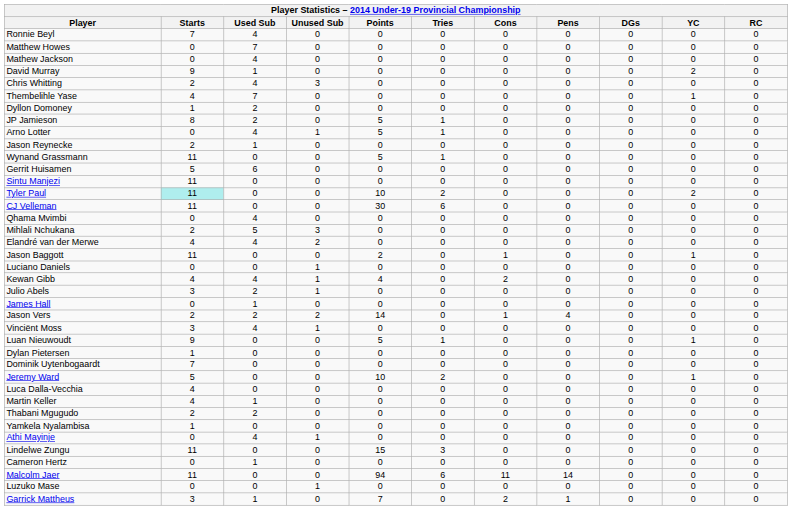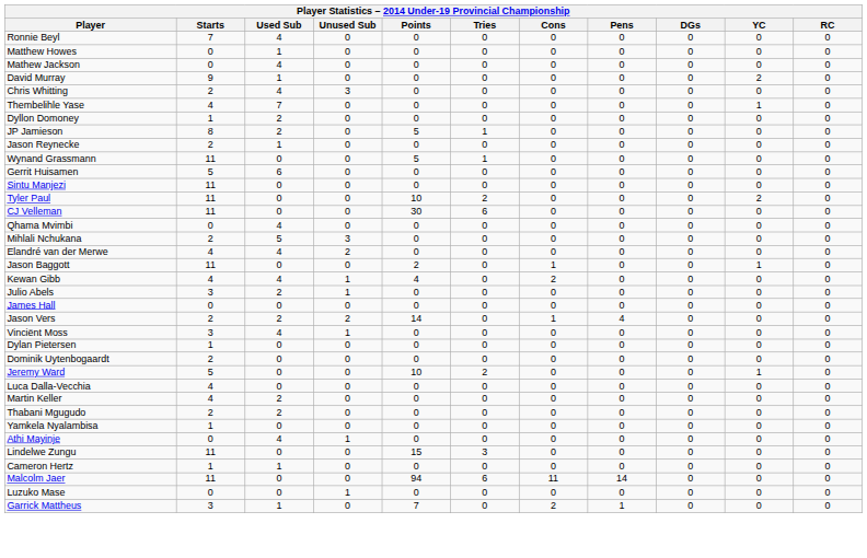 <table class="wikitable sortable"  style="text-align:center; line-height:90%; font-size:90%; width:100%;">
 <tr>
 <th colspan=11>Player Statistics – <a href='#'>2014 Under-19 Provincial Championship</a></th>
 </tr>
 <tr>
 <th style="width:20%;">Player</th>
 <th style="width:8%;">Starts</th>
 <th style="width:8%;">Used Sub</th>
 <th style="width:8%;">Unused Sub</th>
 <th style="width:8%;">Points</th>
 <th style="width:8%;">Tries</th>
 <th style="width:8%;">Cons</th>
 <th style="width:8%;">Pens</th>
 <th style="width:8%;">DGs</th>
 <th style="width:8%;">YC</th>
 <th style="width:8%;">RC<br></th>
 </tr>
 <tr>
 <td align=left>Ronnie Beyl</td>
 <td>7</td>
 <td>4</td>
 <td>0</td>
 <td>0</td>
 <td>0</td>
 <td>0</td>
 <td>0</td>
 <td>0</td>
 <td>0</td>
 <td>0</td>
 </tr>
 <tr>
 <td align=left>Matthew Howes</td>
 <td>0</td>
-<td>7</td>
+<td>1</td>
 <td>0</td>
 <td>0</td>
 <td>0</td>
 <td>0</td>
 <td>0</td>
 <td>0</td>
 <td>0</td>
 <td>0</td>
 </tr>
 <tr>
 <td align=left>Mathew Jackson</td>
 <td>0</td>
 <td>4</td>
 <td>0</td>
 <td>0</td>
 <td>0</td>
 <td>0</td>
 <td>0</td>
 <td>0</td>
 <td>0</td>
 <td>0</td>
 </tr>
 <tr>
 <td align=left>David Murray</td>
 <td>9</td>
 <td>1</td>
 <td>0</td>
 <td>0</td>
 <td>0</td>
 <td>0</td>
 <td>0</td>
 <td>0</td>
 <td>2</td>
 <td>0</td>
 </tr>
 <tr>
 <td align=left>Chris Whitting</td>
 <td>2</td>
 <td>4</td>
 <td>3</td>
 <td>0</td>
 <td>0</td>
 <td>0</td>
 <td>0</td>
 <td>0</td>
 <td>0</td>
 <td>0</td>
 </tr>
 <tr>
 <td align=left>Thembelihle Yase</td>
 <td>4</td>
 <td>7</td>
 <td>0</td>
 <td>0</td>
 <td>0</td>
 <td>0</td>
 <td>0</td>
 <td>0</td>
 <td>1</td>
 <td>0</td>
 </tr>
 <tr>
 <td align=left>Dyllon Domoney</td>
 <td>1</td>
 <td>2</td>
 <td>0</td>
 <td>0</td>
 <td>0</td>
 <td>0</td>
 <td>0</td>
 <td>0</td>
 <td>0</td>
 <td>0</td>
 </tr>
 <tr>
 <td align=left>JP Jamieson</td>
 <td>8</td>
 <td>2</td>
 <td>0</td>
 <td>5</td>
 <td>1</td>
 <td>0</td>
 <td>0</td>
 <td>0</td>
 <td>0</td>
 <td>0</td>
 </tr>
 <tr>
-<td align=left>Arno Lotter</td>
-<td>0</td>
-<td>4</td>
-<td>1</td>
-<td>5</td>
-<td>1</td>
-<td>0</td>
-<td>0</td>
-<td>0</td>
-<td>0</td>
-<td>0</td>
-</tr>
-<tr>
 <td align=left>Jason Reynecke</td>
 <td>2</td>
 <td>1</td>
 <td>0</td>
 <td>0</td>
 <td>0</td>
 <td>0</td>
 <td>0</td>
 <td>0</td>
 <td>0</td>
 <td>0</td>
 </tr>
 <tr>
 <td align=left>Wynand Grassmann</td>
 <td>11</td>
 <td>0</td>
 <td>0</td>
 <td>5</td>
 <td>1</td>
 <td>0</td>
 <td>0</td>
 <td>0</td>
 <td>0</td>
 <td>0</td>
 </tr>
 <tr>
 <td align=left>Gerrit Huisamen</td>
 <td>5</td>
 <td>6</td>
 <td>0</td>
 <td>0</td>
 <td>0</td>
 <td>0</td>
 <td>0</td>
 <td>0</td>
 <td>0</td>
 <td>0</td>
 </tr>
 <tr>
 <td align=left><a href='#'>Sintu Manjezi</a></td>
 <td>11</td>
 <td>0</td>
 <td>0</td>
 <td>0</td>
 <td>0</td>
 <td>0</td>
 <td>0</td>
 <td>0</td>
 <td>0</td>
 <td>0</td>
 </tr>
 <tr>
 <td align=left><a href='#'>Tyler Paul</a></td>
-<td style="background: paleturquoise;">11</td>
+<td>11</td>
 <td>0</td>
 <td>0</td>
 <td>10</td>
 <td>2</td>
 <td>0</td>
 <td>0</td>
 <td>0</td>
 <td>2</td>
 <td>0</td>
 </tr>
 <tr>
 <td align=left><a href='#'>CJ Velleman</a></td>
 <td>11</td>
 <td>0</td>
 <td>0</td>
 <td>30</td>
 <td>6</td>
 <td>0</td>
 <td>0</td>
 <td>0</td>
 <td>0</td>
 <td>0</td>
 </tr>
 <tr>
 <td align=left>Qhama Mvimbi</td>
 <td>0</td>
 <td>4</td>
 <td>0</td>
 <td>0</td>
 <td>0</td>
 <td>0</td>
 <td>0</td>
 <td>0</td>
 <td>0</td>
 <td>0</td>
 </tr>
 <tr>
 <td align=left>Mihlali Nchukana</td>
 <td>2</td>
 <td>5</td>
 <td>3</td>
 <td>0</td>
 <td>0</td>
 <td>0</td>
 <td>0</td>
 <td>0</td>
 <td>0</td>
 <td>0</td>
 </tr>
 <tr>
 <td align=left>Elandré van der Merwe</td>
 <td>4</td>
 <td>4</td>
 <td>2</td>
 <td>0</td>
 <td>0</td>
 <td>0</td>
 <td>0</td>
 <td>0</td>
 <td>0</td>
 <td>0</td>
 </tr>
 <tr>
 <td align=left>Jason Baggott</td>
 <td>11</td>
 <td>0</td>
 <td>0</td>
 <td>2</td>
 <td>0</td>
 <td>1</td>
 <td>0</td>
 <td>0</td>
 <td>1</td>
 <td>0</td>
 </tr>
 <tr>
-<td align=left>Luciano Daniels</td>
-<td>0</td>
-<td>0</td>
-<td>1</td>
-<td>0</td>
-<td>0</td>
-<td>0</td>
-<td>0</td>
-<td>0</td>
-<td>0</td>
-<td>0</td>
-</tr>
-<tr>
 <td align=left>Kewan Gibb</td>
 <td>4</td>
 <td>4</td>
 <td>1</td>
 <td>4</td>
 <td>0</td>
 <td>2</td>
 <td>0</td>
 <td>0</td>
 <td>0</td>
 <td>0</td>
 </tr>
 <tr>
 <td align=left>Julio Abels</td>
 <td>3</td>
 <td>2</td>
 <td>1</td>
 <td>0</td>
 <td>0</td>
 <td>0</td>
 <td>0</td>
 <td>0</td>
 <td>0</td>
 <td>0</td>
 </tr>
 <tr>
 <td align=left><a href='#'>James Hall</a></td>
 <td>0</td>
-<td>1</td>
+<td>0</td>
 <td>0</td>
 <td>0</td>
 <td>0</td>
 <td>0</td>
 <td>0</td>
 <td>0</td>
 <td>0</td>
 <td>0</td>
 </tr>
 <tr>
 <td align=left>Jason Vers</td>
 <td>2</td>
 <td>2</td>
 <td>2</td>
 <td>14</td>
 <td>0</td>
 <td>1</td>
 <td>4</td>
 <td>0</td>
 <td>0</td>
 <td>0</td>
 </tr>
 <tr>
 <td align=left>Vinciënt Moss</td>
 <td>3</td>
 <td>4</td>
 <td>1</td>
 <td>0</td>
 <td>0</td>
 <td>0</td>
 <td>0</td>
 <td>0</td>
 <td>0</td>
 <td>0</td>
 </tr>
 <tr>
-<td align=left>Luan Nieuwoudt</td>
-<td>9</td>
-<td>0</td>
-<td>0</td>
-<td>5</td>
-<td>1</td>
-<td>0</td>
-<td>0</td>
-<td>0</td>
-<td>1</td>
-<td>0</td>
-</tr>
-<tr>
 <td align=left>Dylan Pietersen</td>
 <td>1</td>
 <td>0</td>
 <td>0</td>
 <td>0</td>
 <td>0</td>
 <td>0</td>
 <td>0</td>
 <td>0</td>
 <td>0</td>
 <td>0</td>
 </tr>
 <tr>
 <td align=left>Dominik Uytenbogaardt</td>
-<td>7</td>
+<td>2</td>
 <td>0</td>
 <td>0</td>
 <td>0</td>
 <td>0</td>
 <td>0</td>
 <td>0</td>
 <td>0</td>
 <td>0</td>
 <td>0</td>
 </tr>
 <tr>
 <td align=left><a href='#'>Jeremy Ward</a></td>
 <td>5</td>
 <td>0</td>
 <td>0</td>
 <td>10</td>
 <td>2</td>
 <td>0</td>
 <td>0</td>
 <td>0</td>
 <td>1</td>
 <td>0</td>
 </tr>
 <tr>
 <td align=left>Luca Dalla-Vecchia</td>
 <td>4</td>
 <td>0</td>
 <td>0</td>
 <td>0</td>
 <td>0</td>
 <td>0</td>
 <td>0</td>
 <td>0</td>
 <td>0</td>
 <td>0</td>
 </tr>
 <tr>
 <td align=left>Martin Keller</td>
 <td>4</td>
-<td>1</td>
+<td>2</td>
 <td>0</td>
 <td>0</td>
 <td>0</td>
 <td>0</td>
 <td>0</td>
 <td>0</td>
 <td>0</td>
 <td>0</td>
 </tr>
 <tr>
 <td align=left>Thabani Mgugudo</td>
 <td>2</td>
 <td>2</td>
 <td>0</td>
 <td>0</td>
 <td>0</td>
 <td>0</td>
 <td>0</td>
 <td>0</td>
 <td>0</td>
 <td>0</td>
 </tr>
 <tr>
 <td align=left>Yamkela Nyalambisa</td>
 <td>1</td>
 <td>0</td>
 <td>0</td>
 <td>0</td>
 <td>0</td>
 <td>0</td>
 <td>0</td>
 <td>0</td>
 <td>0</td>
 <td>0</td>
 </tr>
 <tr>
 <td align=left><a href='#'>Athi Mayinje</a></td>
 <td>0</td>
 <td>4</td>
 <td>1</td>
 <td>0</td>
 <td>0</td>
 <td>0</td>
 <td>0</td>
 <td>0</td>
 <td>0</td>
 <td>0</td>
 </tr>
 <tr>
 <td align=left>Lindelwe Zungu</td>
 <td>11</td>
 <td>0</td>
 <td>0</td>
 <td>15</td>
 <td>3</td>
 <td>0</td>
 <td>0</td>
 <td>0</td>
 <td>0</td>
 <td>0</td>
 </tr>
 <tr>
 <td align=left>Cameron Hertz</td>
-<td>0</td>
+<td>1</td>
 <td>1</td>
 <td>0</td>
 <td>0</td>
 <td>0</td>
 <td>0</td>
 <td>0</td>
 <td>0</td>
 <td>0</td>
 <td>0</td>
 </tr>
 <tr>
 <td align=left><a href='#'>Malcolm Jaer</a></td>
 <td>11</td>
 <td>0</td>
 <td>0</td>
 <td>94</td>
 <td>6</td>
 <td>11</td>
 <td>14</td>
 <td>0</td>
 <td>0</td>
 <td>0</td>
 </tr>
 <tr>
 <td align=left>Luzuko Mase</td>
 <td>0</td>
 <td>0</td>
 <td>1</td>
 <td>0</td>
 <td>0</td>
 <td>0</td>
 <td>0</td>
 <td>0</td>
 <td>0</td>
 <td>0</td>
 </tr>
 <tr>
 <td align=left><a href='#'>Garrick Mattheus</a></td>
 <td>3</td>
 <td>1</td>
 <td>0</td>
 <td>7</td>
 <td>0</td>
 <td>2</td>
 <td>1</td>
 <td>0</td>
 <td>0</td>
 <td>0</td>
 </tr>
 </table>
